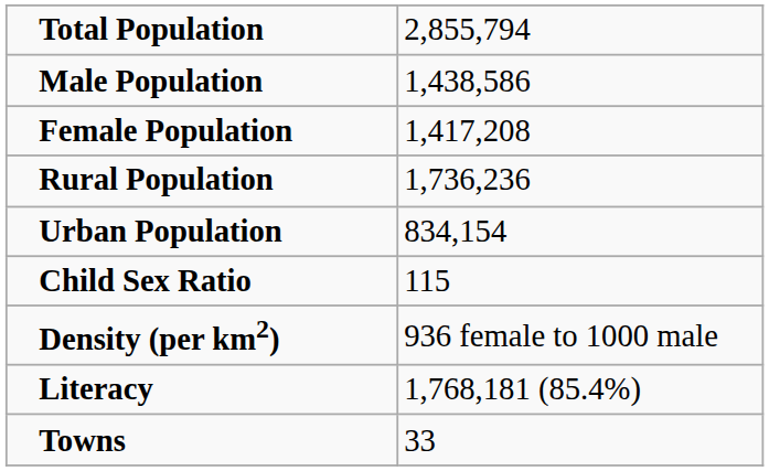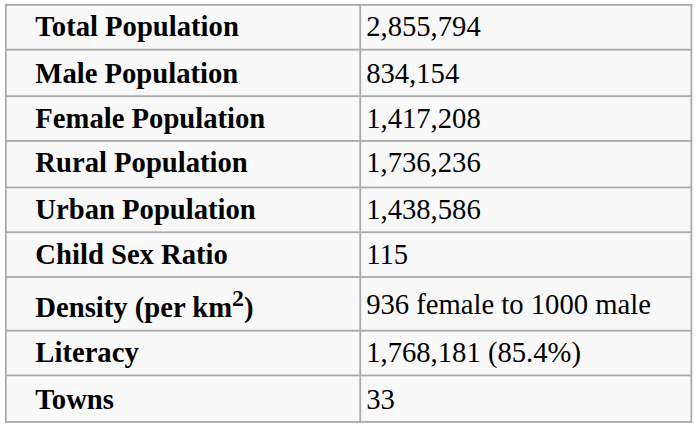 <table class="wikitable floatright collapsible" cellspacing="0" style="border:1px #000; margin-left:3em; width:24em;">
 <tr>
 <td style="padding-left: 1em; padding-right: 2em;"><strong>Total Population</strong></td>
 <td>2,855,794</td>
 </tr>
 <tr>
 <td style="padding-left: 1em; padding-right: 2em;"><strong>Male Population</strong></td>
-<td>1,438,586</td>
+<td>834,154</td>
 </tr>
 <tr>
 <td style="padding-left: 1em; padding-right: 2em;"><strong>Female Population</strong></td>
 <td>1,417,208</td>
 </tr>
 <tr>
 <td style="padding-left: 1em; padding-right: 2em;"><strong>Rural Population</strong></td>
 <td>1,736,236</td>
 </tr>
 <tr>
 <td style="padding-left: 1em; padding-right: 2em;"><strong>Urban Population</strong></td>
-<td>834,154</td>
+<td>1,438,586</td>
 </tr>
 <tr>
 <td style="padding-left: 1em; padding-right: 2em;"><strong>Child Sex Ratio</strong></td>
 <td>115</td>
 </tr>
 <tr>
 <td style="padding-left: 1em; padding-right: 2em;"><strong>Density (per km<sup>2</sup>)</strong></td>
 <td>936 female to 1000 male</td>
 </tr>
 <tr>
 <td style="padding-left: 1em; padding-right: 2em;"><strong>Literacy</strong></td>
 <td>1,768,181 (85.4%)</td>
 </tr>
 <tr>
 <td style="padding-left: 1em; padding-right: 2em;"><strong>Towns</strong></td>
 <td>33</td>
 </tr>
 </table>
